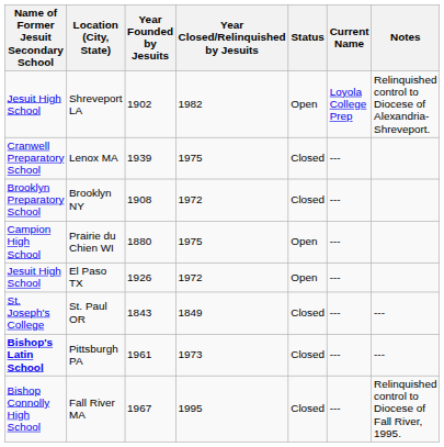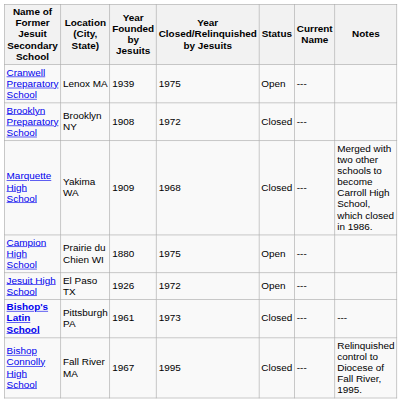 <table class="wikitable">
 <tr>
 <th>Name of Former Jesuit Secondary School</th>
 <th>Location (City, State)</th>
 <th>Year Founded by Jesuits</th>
 <th>Year Closed/Relinquished by Jesuits</th>
 <th>Status</th>
 <th>Current Name</th>
 <th>Notes</th>
 </tr>
 <tr>
-<td><a href='#'>Jesuit High School</a></td>
-<td>Shreveport LA</td>
-<td>1902</td>
-<td>1982</td>
-<td>Open</td>
-<td><a href='#'>Loyola College Prep</a> </td>
-<td>Relinquished control to Diocese of Alexandria-Shreveport.</td>
-</tr>
-<tr>
 <td><a href='#'>Cranwell Preparatory School</a></td>
 <td>Lenox MA</td>
 <td>1939</td>
 <td>1975</td>
-<td>Closed</td>
+<td>Open</td>
 <td>---</td>
 <td></td>
 </tr>
 <tr>
 <td><a href='#'>Brooklyn Preparatory School</a></td>
 <td>Brooklyn NY</td>
 <td>1908</td>
 <td>1972</td>
 <td>Closed</td>
 <td>---</td>
 <td></td>
+</tr>
+<tr>
+<td><a href='#'>Marquette High School</a></td>
+<td>Yakima WA</td>
+<td>1909</td>
+<td>1968</td>
+<td>Closed</td>
+<td>---</td>
+<td>Merged with two other schools to become Carroll High School, which closed in 1986.</td>
 </tr>
 <tr>
 <td><a href='#'>Campion High School</a></td>
 <td>Prairie du Chien WI</td>
 <td>1880</td>
 <td>1975</td>
 <td>Open</td>
 <td>---</td>
 <td></td>
 </tr>
 <tr>
 <td><a href='#'>Jesuit High School</a></td>
 <td>El Paso TX</td>
 <td>1926</td>
 <td>1972</td>
 <td>Open</td>
 <td>---</td>
 <td></td>
 </tr>
 <tr>
-<td><a href='#'>St. Joseph's College</a></td>
-<td>St. Paul OR</td>
-<td>1843</td>
-<td>1849</td>
-<td>Closed </td>
-<td>---</td>
-<td>---</td>
-</tr>
-<tr>
 <td><strong><a href='#'>Bishop's Latin School</a></strong></td>
 <td>Pittsburgh PA</td>
 <td>1961</td>
 <td>1973</td>
 <td>Closed </td>
 <td>---</td>
 <td>---</td>
 </tr>
 <tr>
 <td><a href='#'>Bishop Connolly High School</a></td>
 <td>Fall River MA</td>
 <td>1967</td>
 <td>1995</td>
 <td>Closed</td>
 <td>---</td>
 <td>Relinquished control to Diocese of Fall River, 1995.</td>
 </tr>
 </table>
